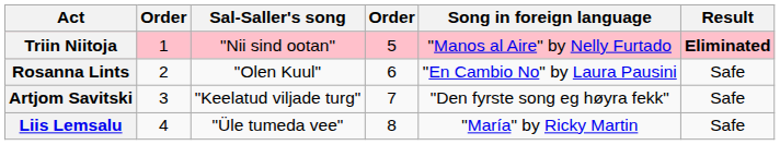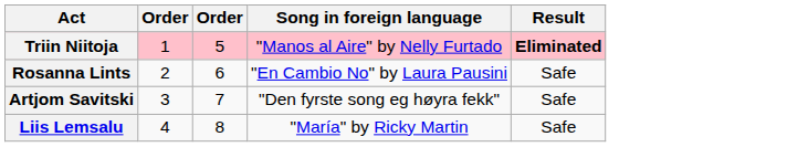 <table class="wikitable plainrowheaders" style="text-align:center;">
 <tr>
 <th scope="col">Act</th>
 <th scope="col">Order</th>
-<th scope="col">Sal-Saller's song</th>
 <th scope="col">Order</th>
 <th scope="col">Song in foreign language</th>
 <th scope="col">Result </th>
 </tr>
 <tr style="background:pink;">
 <th scope="row"><strong>Triin Niitoja</strong></th>
 <td>1</td>
-<td>"Nii sind ootan"</td>
 <td>5</td>
 <td>"<a href='#'>Manos al Aire</a>" by <a href='#'>Nelly Furtado</a></td>
 <td><strong>Eliminated</strong></td>
 </tr>
 <tr>
 <th scope="row">Rosanna Lints</th>
 <td>2</td>
-<td>"Olen Kuul"</td>
 <td>6</td>
 <td>"<a href='#'>En Cambio No</a>" by <a href='#'>Laura Pausini</a></td>
 <td>Safe</td>
 </tr>
 <tr>
 <th scope="row">Artjom Savitski</th>
 <td>3</td>
-<td>"Keelatud viljade turg"</td>
 <td>7</td>
 <td>"Den fyrste song eg høyra fekk"</td>
 <td>Safe</td>
 </tr>
 <tr>
 <th scope="row"><a href='#'>Liis Lemsalu</a></th>
 <td>4</td>
-<td>"Üle tumeda vee"</td>
 <td>8</td>
 <td>"<a href='#'>María</a>" by <a href='#'>Ricky Martin</a></td>
 <td>Safe</td>
 </tr>
 </table>
